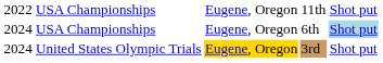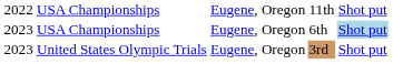 <table>
 <tr>
 <td>2022</td>
 <td><a href='#'>USA Championships</a></td>
 <td><a href='#'>Eugene</a>, Oregon</td>
 <td>11th</td>
 <td><a href='#'>Shot put</a></td>
 <td></td>
 <td></td>
 </tr>
 <tr>
-<td>2024</td>
+<td>2023</td>
 <td><a href='#'>USA Championships</a></td>
 <td><a href='#'>Eugene</a>, Oregon</td>
 <td>6th</td>
 <td style="background: lightblue;"><a href='#'>Shot put</a></td>
 <td></td>
 <td></td>
 </tr>
 <tr>
-<td>2024</td>
+<td>2023</td>
 <td><a href='#'>United States Olympic Trials</a></td>
-<td style="background: gold;"><a href='#'>Eugene</a>, Oregon</td>
+<td><a href='#'>Eugene</a>, Oregon</td>
 <td bgcolor=cc9966>3rd</td>
 <td><a href='#'>Shot put</a></td>
 <td></td>
 <td></td>
 </tr>
 <tr>
 </tr>
 </table>
